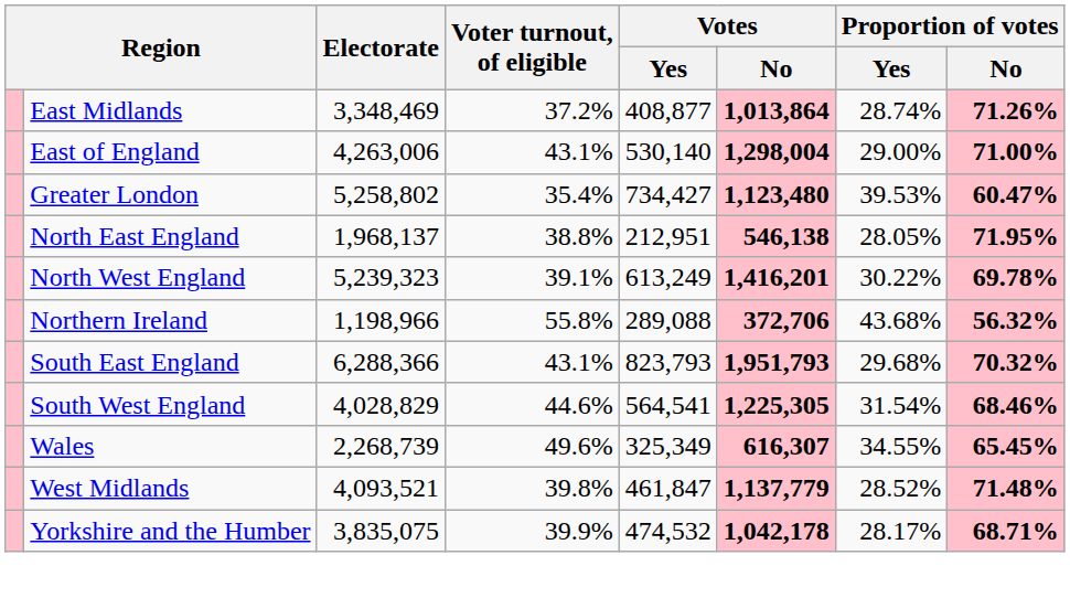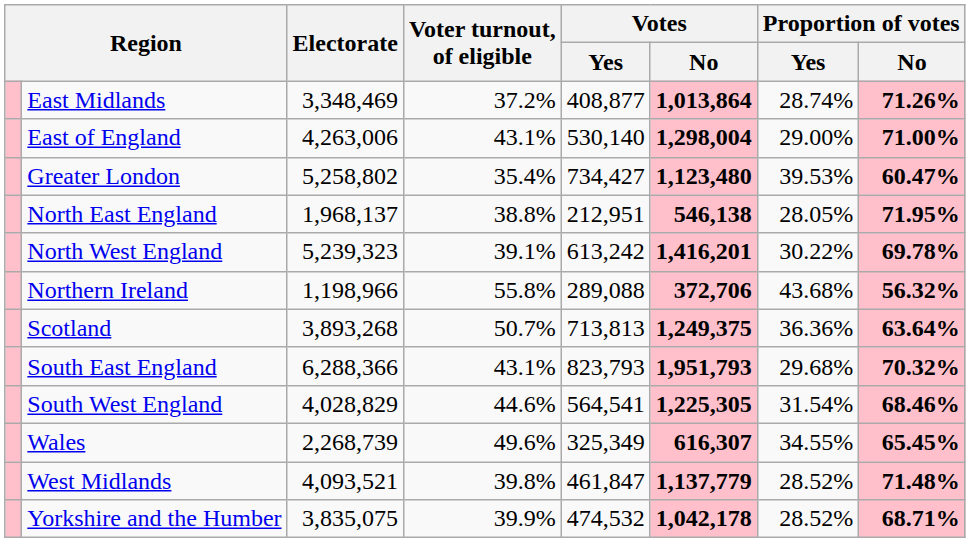 <table class="wikitable sortable">
 <tr>
 <th rowspan=2 colspan=2>Region</th>
 <th rowspan=2>Electorate</th>
 <th rowspan=2>Voter turnout, <br>of eligible</th>
 <th colspan=2>Votes</th>
 <th colspan=2>Proportion of votes</th>
 </tr>
 <tr>
 <th>Yes</th>
 <th>No</th>
 <th>Yes</th>
 <th>No</th>
 </tr>
 <tr>
 <td style="text-align: right; background:pink"> </td>
 <td><a href='#'>East Midlands</a></td>
 <td style="text-align: right;">3,348,469</td>
 <td style="text-align: right;">37.2%</td>
 <td style="text-align: right;">408,877</td>
 <td style="text-align: right; background:pink;"><strong>1,013,864</strong></td>
 <td style="text-align: right;">28.74%</td>
 <td style="text-align: right; background:pink;"><strong>71.26%</strong></td>
 </tr>
 <tr>
 <td style="text-align: right; background:pink;"> </td>
 <td><a href='#'>East of England</a></td>
 <td style="text-align: right;">4,263,006</td>
 <td style="text-align: right;">43.1%</td>
 <td style="text-align: right;">530,140</td>
 <td style="text-align: right; background:pink;"><strong>1,298,004</strong></td>
 <td style="text-align: right;">29.00%</td>
 <td style="text-align: right; background:pink;"><strong>71.00%</strong></td>
 </tr>
 <tr>
 <td style="text-align: right; background:pink"> </td>
 <td><a href='#'>Greater London</a></td>
 <td style="text-align: right;">5,258,802</td>
 <td style="text-align: right;">35.4%</td>
 <td style="text-align: right;">734,427</td>
 <td style="text-align: right; background:pink;"><strong>1,123,480</strong></td>
 <td style="text-align: right;">39.53%</td>
 <td style="text-align: right; background:pink;"><strong>60.47%</strong></td>
 </tr>
 <tr>
 <td style="text-align: right; background:pink"> </td>
 <td><a href='#'>North East England</a></td>
 <td style="text-align: right;">1,968,137</td>
 <td style="text-align: right;">38.8%</td>
 <td style="text-align: right;">212,951</td>
 <td style="text-align: right; background:pink;"><strong>546,138</strong></td>
 <td style="text-align: right;">28.05%</td>
 <td style="text-align: right; background:pink;"><strong>71.95%</strong></td>
 </tr>
 <tr>
 <td style="text-align: right; background:pink"> </td>
 <td><a href='#'>North West England</a></td>
 <td style="text-align: right;">5,239,323</td>
 <td style="text-align: right;">39.1%</td>
-<td style="text-align: right;">613,249</td>
+<td style="text-align: right;">613,242</td>
 <td style="text-align: right; background:pink;"><strong>1,416,201</strong></td>
 <td style="text-align: right;">30.22%</td>
 <td style="text-align: right; background:pink;"><strong>69.78%</strong></td>
 </tr>
 <tr>
 <td style="text-align: right; background:pink"> </td>
 <td><a href='#'>Northern Ireland</a></td>
 <td style="text-align: right;">1,198,966</td>
 <td style="text-align: right;">55.8%</td>
 <td style="text-align: right;">289,088</td>
 <td style="text-align: right; background:pink;"><strong>372,706</strong></td>
 <td style="text-align: right;">43.68%</td>
 <td style="text-align: right; background:pink;"><strong>56.32%</strong></td>
+</tr>
+<tr>
+<td style="text-align: right; background:pink"> </td>
+<td><a href='#'>Scotland</a></td>
+<td style="text-align: right;">3,893,268</td>
+<td style="text-align: right;">50.7%</td>
+<td style="text-align: right;">713,813</td>
+<td style="text-align: right; background:pink;"><strong>1,249,375</strong></td>
+<td style="text-align: right;">36.36%</td>
+<td style="text-align: right; background:pink;"><strong>63.64%</strong></td>
 </tr>
 <tr>
 <td style="text-align: right; background:pink"> </td>
 <td><a href='#'>South East England</a></td>
 <td style="text-align: right;">6,288,366</td>
 <td style="text-align: right;">43.1%</td>
 <td style="text-align: right;">823,793</td>
 <td style="text-align: right; background:pink;"><strong>1,951,793</strong></td>
 <td style="text-align: right;">29.68%</td>
 <td style="text-align: right; background:pink;"><strong>70.32%</strong></td>
 </tr>
 <tr>
 <td style="text-align: right; background:pink"> </td>
 <td><a href='#'>South West England</a></td>
 <td style="text-align: right;">4,028,829</td>
 <td style="text-align: right;">44.6%</td>
 <td style="text-align: right;">564,541</td>
 <td style="text-align: right; background:pink;"><strong>1,225,305</strong></td>
 <td style="text-align: right;">31.54%</td>
 <td style="text-align: right; background:pink;"><strong>68.46%</strong></td>
 </tr>
 <tr>
 <td style="text-align: right; background:pink"> </td>
 <td><a href='#'>Wales</a></td>
 <td style="text-align: right;">2,268,739</td>
 <td style="text-align: right;">49.6%</td>
 <td style="text-align: right;">325,349</td>
 <td style="text-align: right; background:pink;"><strong>616,307</strong></td>
 <td style="text-align: right;">34.55%</td>
 <td style="text-align: right; background:pink;"><strong>65.45%</strong></td>
 </tr>
 <tr>
 <td style="text-align: right; background:pink"> </td>
 <td><a href='#'>West Midlands</a></td>
 <td style="text-align: right;">4,093,521</td>
 <td style="text-align: right;">39.8%</td>
 <td style="text-align: right;">461,847</td>
 <td style="text-align: right; background:pink;"><strong>1,137,779</strong></td>
 <td style="text-align: right;">28.52%</td>
 <td style="text-align: right; background:pink"><strong>71.48%</strong></td>
 </tr>
 <tr>
 <td style="text-align: right; background:pink"> </td>
 <td><a href='#'>Yorkshire and the Humber</a></td>
 <td style="text-align: right;">3,835,075</td>
 <td style="text-align: right;">39.9%</td>
 <td style="text-align: right;">474,532</td>
 <td style="text-align: right; background:pink;"><strong>1,042,178</strong></td>
-<td style="text-align: right;">28.17%</td>
+<td style="text-align: right;">28.52%</td>
 <td style="text-align: right; background:pink;"><strong>68.71%</strong></td>
 </tr>
 </table>
